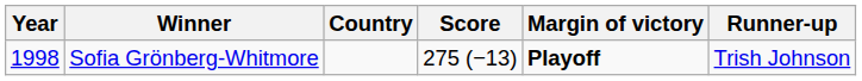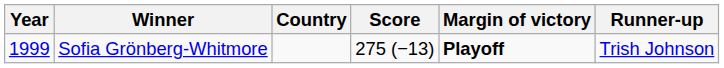 <table class=wikitable style="font-size:95%">
 <tr>
 <th>Year</th>
 <th>Winner</th>
 <th>Country</th>
 <th>Score</th>
 <th>Margin of victory</th>
 <th>Runner-up</th>
 </tr>
 <tr>
-<td><a href='#'>1998</a></td>
+<td><a href='#'>1999</a></td>
 <td><a href='#'>Sofia Grönberg-Whitmore</a></td>
 <td></td>
 <td>275 (−13)</td>
 <td><strong>Playoff</strong></td>
 <td> <a href='#'>Trish Johnson</a></td>
 </tr>
 </table>
